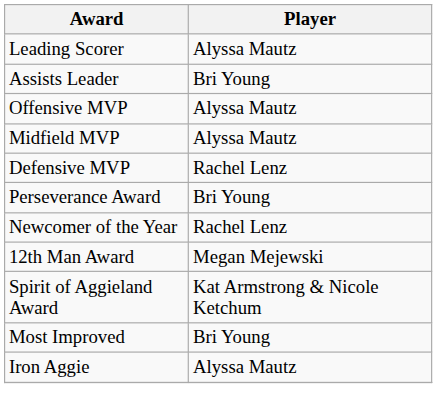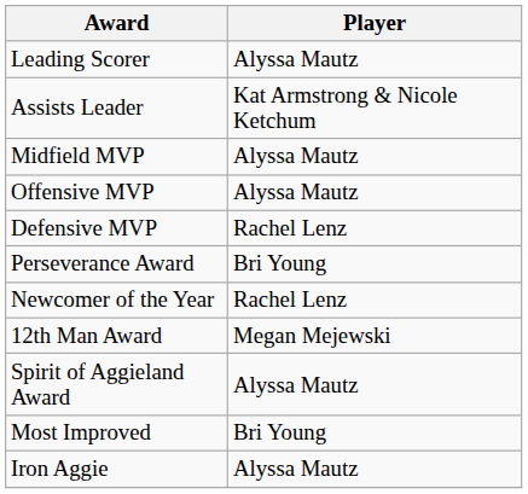 <table class="wikitable">
 <tr>
 <th scope="col" width="150">Award</th>
 <th scope="col" width="200">Player</th>
 </tr>
 <tr>
 <td>Leading Scorer</td>
 <td>Alyssa Mautz</td>
 </tr>
 <tr>
 <td>Assists Leader</td>
-<td>Bri Young</td>
+<td>Kat Armstrong & Nicole Ketchum</td>
+</tr>
+<tr>
+<td>Midfield MVP</td>
+<td>Alyssa Mautz</td>
 </tr>
 <tr>
 <td>Offensive MVP</td>
-<td>Alyssa Mautz</td>
-</tr>
-<tr>
-<td>Midfield MVP</td>
 <td>Alyssa Mautz</td>
 </tr>
 <tr>
 <td>Defensive MVP</td>
 <td>Rachel Lenz</td>
 </tr>
 <tr>
 <td>Perseverance Award</td>
 <td>Bri Young</td>
 </tr>
 <tr>
 <td>Newcomer of the Year</td>
 <td>Rachel Lenz</td>
 </tr>
 <tr>
 <td>12th Man Award</td>
 <td>Megan Mejewski</td>
 </tr>
 <tr>
 <td>Spirit of Aggieland Award</td>
-<td>Kat Armstrong & Nicole Ketchum</td>
+<td>Alyssa Mautz</td>
 </tr>
 <tr>
 <td>Most Improved</td>
 <td>Bri Young</td>
 </tr>
 <tr>
 <td>Iron Aggie</td>
 <td>Alyssa Mautz</td>
 </tr>
 <tr>
 </tr>
 </table>
